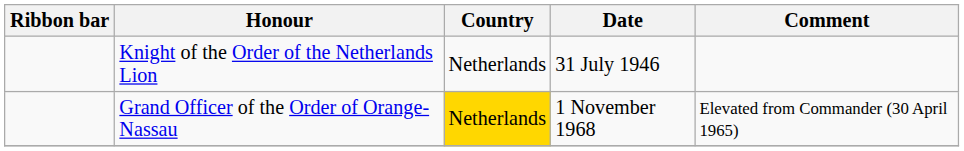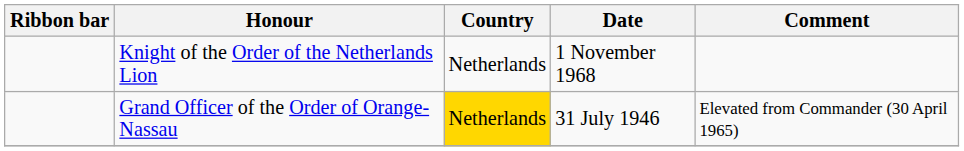 <table class="wikitable" style="width:60%;">
 <tr>
 <th style="width:80px;">Ribbon bar</th>
 <th>Honour</th>
 <th>Country</th>
 <th>Date</th>
 <th>Comment</th>
 </tr>
 <tr>
 <td></td>
 <td><a href='#'>Knight</a> of the <a href='#'>Order of the Netherlands Lion</a></td>
 <td>Netherlands</td>
-<td>31 July 1946</td>
+<td>1 November 1968</td>
 <td></td>
 </tr>
 <tr>
 <td></td>
 <td><a href='#'>Grand Officer</a> of the <a href='#'>Order of Orange-Nassau</a></td>
 <td style="background: gold;">Netherlands</td>
-<td>1 November 1968</td>
+<td>31 July 1946</td>
 <td><small>Elevated from Commander (30 April 1965)</small></td>
 </tr>
 <tr>
 </tr>
 </table>
